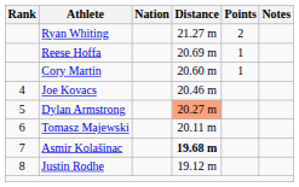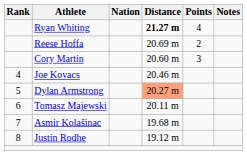 <table class="wikitable mw-datatable sortable" style="text-align:center;">
 <tr>
 <th>Rank</th>
 <th>Athlete</th>
 <th>Nation</th>
 <th>Distance</th>
 <th>Points</th>
 <th>Notes</th>
 </tr>
 <tr>
 <td></td>
 <td align=left><a href='#'>Ryan Whiting</a></td>
 <td align=left></td>
-<td>21.27 m</td>
-<td>2</td>
+<td><strong>21.27 m</strong></td>
+<td>4</td>
 <td></td>
 </tr>
 <tr>
 <td></td>
 <td align=left><a href='#'>Reese Hoffa</a></td>
 <td align=left></td>
 <td>20.69 m</td>
-<td>1</td>
+<td>2</td>
 <td></td>
 </tr>
 <tr>
 <td></td>
 <td align=left><a href='#'>Cory Martin</a></td>
 <td align=left></td>
 <td>20.60 m</td>
-<td>1</td>
+<td>3</td>
 <td></td>
 </tr>
 <tr>
 <td>4</td>
 <td align=left><a href='#'>Joe Kovacs</a></td>
 <td align=left></td>
 <td>20.46 m</td>
 <td></td>
 <td></td>
 </tr>
 <tr>
 <td>5</td>
 <td align=left><a href='#'>Dylan Armstrong</a></td>
 <td align=left></td>
 <td style="background: lightsalmon;">20.27 m</td>
 <td></td>
 <td></td>
 </tr>
 <tr>
 <td>6</td>
 <td align=left><a href='#'>Tomasz Majewski</a></td>
 <td align=left></td>
 <td>20.11 m</td>
 <td></td>
 <td></td>
 </tr>
 <tr>
 <td>7</td>
 <td align=left><a href='#'>Asmir Kolašinac</a></td>
 <td align=left></td>
-<td><strong>19.68 m</strong></td>
+<td>19.68 m</td>
 <td></td>
 <td></td>
 </tr>
 <tr>
 <td>8</td>
 <td align=left><a href='#'>Justin Rodhe</a></td>
 <td align=left></td>
 <td>19.12 m</td>
 <td></td>
 <td></td>
 </tr>
 <tr class="sortbottom">
 <td colspan=6></td>
 </tr>
 </table>
